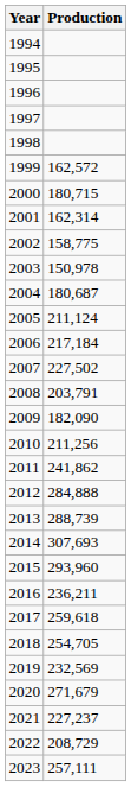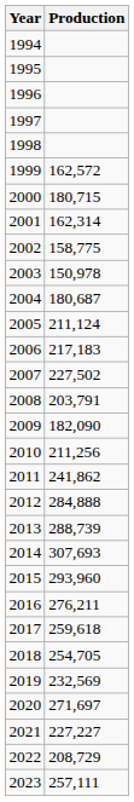 <table class="wikitable sticky-header">
 <tr>
 <th>Year</th>
 <th>Production</th>
 </tr>
 <tr>
 <td>1994</td>
 <td></td>
 </tr>
 <tr>
 <td>1995</td>
 <td></td>
 </tr>
 <tr>
 <td>1996</td>
 <td></td>
 </tr>
 <tr>
 <td>1997</td>
 <td></td>
 </tr>
 <tr>
 <td>1998</td>
 <td></td>
 </tr>
 <tr>
 <td>1999</td>
 <td>162,572</td>
 </tr>
 <tr>
 <td>2000</td>
 <td>180,715</td>
 </tr>
 <tr>
 <td>2001</td>
 <td>162,314</td>
 </tr>
 <tr>
 <td>2002</td>
 <td>158,775</td>
 </tr>
 <tr>
 <td>2003</td>
 <td>150,978</td>
 </tr>
 <tr>
 <td>2004</td>
 <td>180,687</td>
 </tr>
 <tr>
 <td>2005</td>
 <td>211,124</td>
 </tr>
 <tr>
 <td>2006</td>
-<td>217,184</td>
+<td>217,183</td>
 </tr>
 <tr>
 <td>2007</td>
 <td>227,502</td>
 </tr>
 <tr>
 <td>2008</td>
 <td>203,791</td>
 </tr>
 <tr>
 <td>2009</td>
 <td>182,090</td>
 </tr>
 <tr>
 <td>2010</td>
 <td>211,256</td>
 </tr>
 <tr>
 <td>2011</td>
 <td>241,862</td>
 </tr>
 <tr>
 <td>2012</td>
 <td>284,888</td>
 </tr>
 <tr>
 <td>2013</td>
 <td>288,739</td>
 </tr>
 <tr>
 <td>2014</td>
 <td>307,693</td>
 </tr>
 <tr>
 <td>2015</td>
 <td>293,960</td>
 </tr>
 <tr>
 <td>2016</td>
-<td>236,211</td>
+<td>276,211</td>
 </tr>
 <tr>
 <td>2017</td>
 <td>259,618</td>
 </tr>
 <tr>
 <td>2018</td>
 <td>254,705</td>
 </tr>
 <tr>
 <td>2019</td>
 <td>232,569</td>
 </tr>
 <tr>
 <td>2020</td>
-<td>271,679</td>
+<td>271,697</td>
 </tr>
 <tr>
 <td>2021</td>
-<td>227,237</td>
+<td>227,227</td>
 </tr>
 <tr>
 <td>2022</td>
 <td>208,729</td>
 </tr>
 <tr>
 <td>2023</td>
 <td>257,111</td>
 </tr>
 </table>
